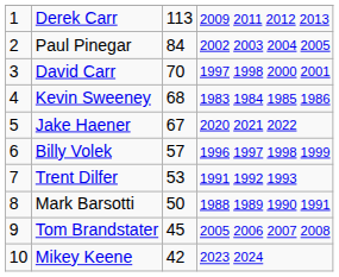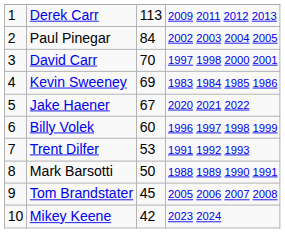 <table class="wikitable">
 <tr>
 </tr>
 <tr>
 <td>1</td>
 <td><a href='#'>Derek Carr</a></td>
 <td>113</td>
 <td style="font-size:80%;"><a href='#'>2009</a> <a href='#'>2011</a> <a href='#'>2012</a> <a href='#'>2013</a></td>
 </tr>
 <tr>
 <td>2</td>
 <td>Paul Pinegar</td>
 <td>84</td>
 <td style="font-size:80%;"><a href='#'>2002</a> <a href='#'>2003</a> <a href='#'>2004</a> <a href='#'>2005</a></td>
 </tr>
 <tr>
 <td>3</td>
 <td><a href='#'>David Carr</a></td>
 <td>70</td>
 <td style="font-size:80%;"><a href='#'>1997</a> <a href='#'>1998</a> <a href='#'>2000</a> <a href='#'>2001</a></td>
 </tr>
 <tr>
 <td>4</td>
 <td><a href='#'>Kevin Sweeney</a></td>
-<td>68</td>
+<td>69</td>
 <td style="font-size:80%;"><a href='#'>1983</a> <a href='#'>1984</a> <a href='#'>1985</a> <a href='#'>1986</a></td>
 </tr>
 <tr>
 <td>5</td>
 <td><a href='#'>Jake Haener</a></td>
 <td>67</td>
 <td style="font-size:80%;"><a href='#'>2020</a> <a href='#'>2021</a> <a href='#'>2022</a></td>
 </tr>
 <tr>
 <td>6</td>
 <td><a href='#'>Billy Volek</a></td>
-<td>57</td>
+<td>60</td>
 <td style="font-size:80%;"><a href='#'>1996</a> <a href='#'>1997</a> <a href='#'>1998</a> <a href='#'>1999</a></td>
 </tr>
 <tr>
 <td>7</td>
 <td><a href='#'>Trent Dilfer</a></td>
 <td>53</td>
 <td style="font-size:80%;"><a href='#'>1991</a> <a href='#'>1992</a> <a href='#'>1993</a></td>
 </tr>
 <tr>
 <td>8</td>
 <td>Mark Barsotti</td>
 <td>50</td>
 <td style="font-size:80%;"><a href='#'>1988</a> <a href='#'>1989</a> <a href='#'>1990</a> <a href='#'>1991</a></td>
 </tr>
 <tr>
 <td>9</td>
 <td><a href='#'>Tom Brandstater</a></td>
 <td>45</td>
 <td style="font-size:80%;"><a href='#'>2005</a> <a href='#'>2006</a> <a href='#'>2007</a> <a href='#'>2008</a></td>
 </tr>
 <tr>
 <td>10</td>
 <td><a href='#'>Mikey Keene</a></td>
 <td>42</td>
 <td style="font-size:80%;"><a href='#'>2023</a> <a href='#'>2024</a></td>
 </tr>
 </table>
